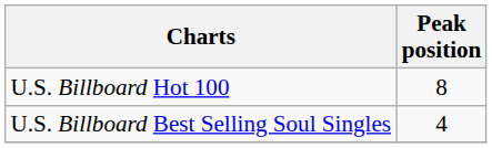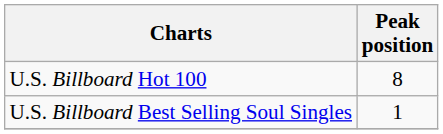 <table class="wikitable sortable">
 <tr>
 <th>Charts</th>
 <th>Peak<br>position</th>
 </tr>
 <tr>
 <td>U.S. <em>Billboard</em> <a href='#'>Hot 100</a></td>
 <td align="center">8</td>
 </tr>
 <tr>
 <td>U.S. <em>Billboard</em> <a href='#'>Best Selling Soul Singles</a></td>
-<td align="center">4</td>
+<td align="center">1</td>
 </tr>
 <tr>
 </tr>
 </table>
